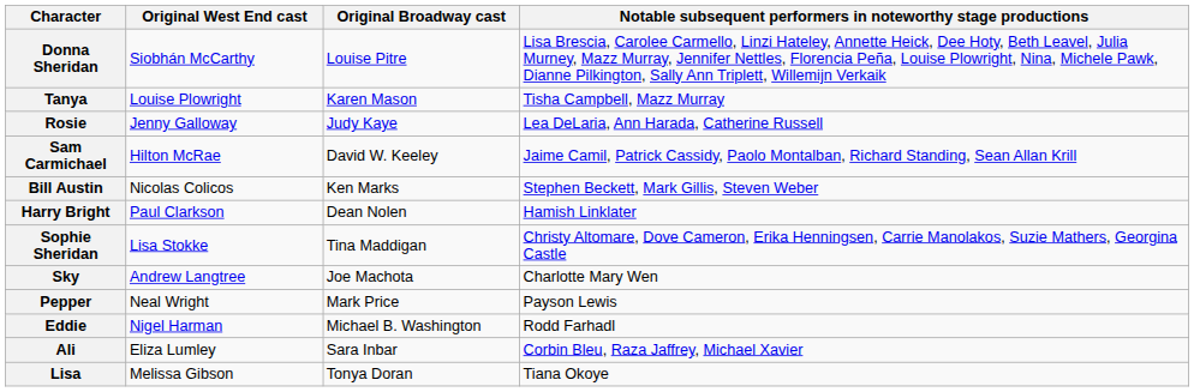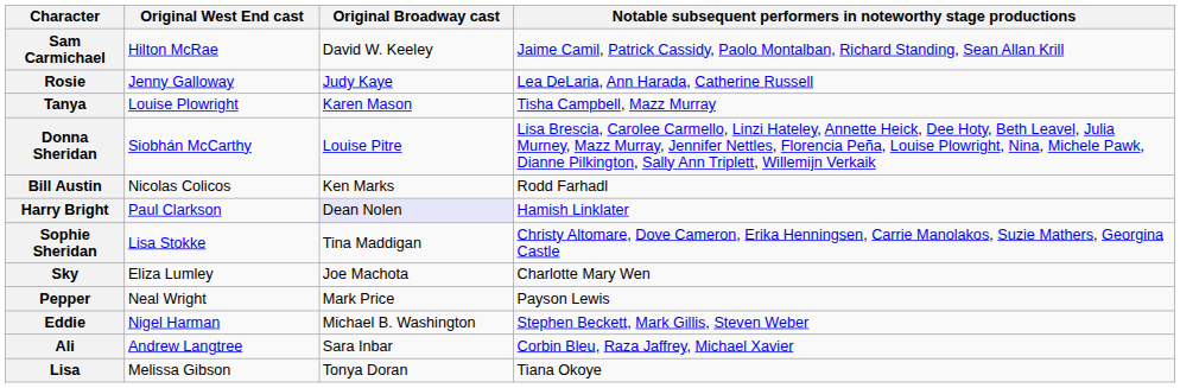 <table class="wikitable">
 <tr>
 <th width="120">Character</th>
 <th width="200">Original West End cast</th>
 <th width="200">Original Broadway cast</th>
 <th>Notable subsequent performers in noteworthy stage productions</th>
 </tr>
 <tr>
-<th>Donna Sheridan</th>
-<td><a href='#'>Siobhán McCarthy</a></td>
-<td><a href='#'>Louise Pitre</a></td>
-<td><a href='#'>Lisa Brescia</a>, <a href='#'>Carolee Carmello</a>, <a href='#'>Linzi Hateley</a>, <a href='#'>Annette Heick</a>, <a href='#'>Dee Hoty</a>, <a href='#'>Beth Leavel</a>, <a href='#'>Julia Murney</a>, <a href='#'>Mazz Murray</a>, <a href='#'>Jennifer Nettles</a>, <a href='#'>Florencia Peña</a>, <a href='#'>Louise Plowright</a>, <a href='#'>Nina</a>, <a href='#'>Michele Pawk</a>, <a href='#'>Dianne Pilkington</a>, <a href='#'>Sally Ann Triplett</a>, <a href='#'>Willemijn Verkaik</a></td>
+<th>Sam Carmichael</th>
+<td><a href='#'>Hilton McRae</a></td>
+<td>David W. Keeley</td>
+<td><a href='#'>Jaime Camil</a>, <a href='#'>Patrick Cassidy</a>, <a href='#'>Paolo Montalban</a>, <a href='#'>Richard Standing</a>, <a href='#'>Sean Allan Krill</a></td>
+</tr>
+<tr>
+<th>Rosie</th>
+<td><a href='#'>Jenny Galloway</a></td>
+<td><a href='#'>Judy Kaye</a></td>
+<td><a href='#'>Lea DeLaria</a>, <a href='#'>Ann Harada</a>, <a href='#'>Catherine Russell</a></td>
 </tr>
 <tr>
 <th>Tanya</th>
 <td><a href='#'>Louise Plowright</a></td>
 <td><a href='#'>Karen Mason</a></td>
 <td><a href='#'>Tisha Campbell</a>, <a href='#'>Mazz Murray</a></td>
 </tr>
 <tr>
-<th>Rosie</th>
-<td><a href='#'>Jenny Galloway</a></td>
-<td><a href='#'>Judy Kaye</a></td>
-<td><a href='#'>Lea DeLaria</a>, <a href='#'>Ann Harada</a>, <a href='#'>Catherine Russell</a></td>
-</tr>
-<tr>
-<th>Sam Carmichael</th>
-<td><a href='#'>Hilton McRae</a></td>
-<td>David W. Keeley</td>
-<td><a href='#'>Jaime Camil</a>, <a href='#'>Patrick Cassidy</a>, <a href='#'>Paolo Montalban</a>, <a href='#'>Richard Standing</a>, <a href='#'>Sean Allan Krill</a></td>
+<th>Donna Sheridan</th>
+<td><a href='#'>Siobhán McCarthy</a></td>
+<td><a href='#'>Louise Pitre</a></td>
+<td><a href='#'>Lisa Brescia</a>, <a href='#'>Carolee Carmello</a>, <a href='#'>Linzi Hateley</a>, <a href='#'>Annette Heick</a>, <a href='#'>Dee Hoty</a>, <a href='#'>Beth Leavel</a>, <a href='#'>Julia Murney</a>, <a href='#'>Mazz Murray</a>, <a href='#'>Jennifer Nettles</a>, <a href='#'>Florencia Peña</a>, <a href='#'>Louise Plowright</a>, <a href='#'>Nina</a>, <a href='#'>Michele Pawk</a>, <a href='#'>Dianne Pilkington</a>, <a href='#'>Sally Ann Triplett</a>, <a href='#'>Willemijn Verkaik</a></td>
 </tr>
 <tr>
 <th>Bill Austin</th>
 <td>Nicolas Colicos</td>
 <td>Ken Marks</td>
-<td><a href='#'>Stephen Beckett</a>, <a href='#'>Mark Gillis</a>, <a href='#'>Steven Weber</a></td>
+<td>Rodd Farhadl</td>
 </tr>
 <tr>
 <th>Harry Bright</th>
 <td><a href='#'>Paul Clarkson</a></td>
-<td>Dean Nolen</td>
+<td style="background: lavender;">Dean Nolen</td>
 <td><a href='#'>Hamish Linklater</a></td>
 </tr>
 <tr>
 <th>Sophie Sheridan</th>
 <td><a href='#'>Lisa Stokke</a></td>
 <td>Tina Maddigan</td>
 <td><a href='#'>Christy Altomare</a>, <a href='#'>Dove Cameron</a>, <a href='#'>Erika Henningsen</a>, <a href='#'>Carrie Manolakos</a>, <a href='#'>Suzie Mathers</a>, <a href='#'>Georgina Castle</a></td>
 </tr>
 <tr>
 <th>Sky</th>
-<td><a href='#'>Andrew Langtree</a></td>
+<td>Eliza Lumley</td>
 <td>Joe Machota</td>
 <td>Charlotte Mary Wen</td>
 </tr>
 <tr>
 <th>Pepper</th>
 <td>Neal Wright</td>
 <td>Mark Price</td>
 <td>Payson Lewis</td>
 </tr>
 <tr>
 <th>Eddie</th>
 <td><a href='#'>Nigel Harman</a></td>
 <td>Michael B. Washington</td>
-<td>Rodd Farhadl</td>
+<td><a href='#'>Stephen Beckett</a>, <a href='#'>Mark Gillis</a>, <a href='#'>Steven Weber</a></td>
 </tr>
 <tr>
 <th>Ali</th>
-<td>Eliza Lumley</td>
+<td><a href='#'>Andrew Langtree</a></td>
 <td>Sara Inbar</td>
 <td><a href='#'>Corbin Bleu</a>, <a href='#'>Raza Jaffrey</a>, <a href='#'>Michael Xavier</a></td>
 </tr>
 <tr>
 <th>Lisa</th>
 <td>Melissa Gibson</td>
 <td>Tonya Doran</td>
 <td>Tiana Okoye</td>
 </tr>
 </table>
